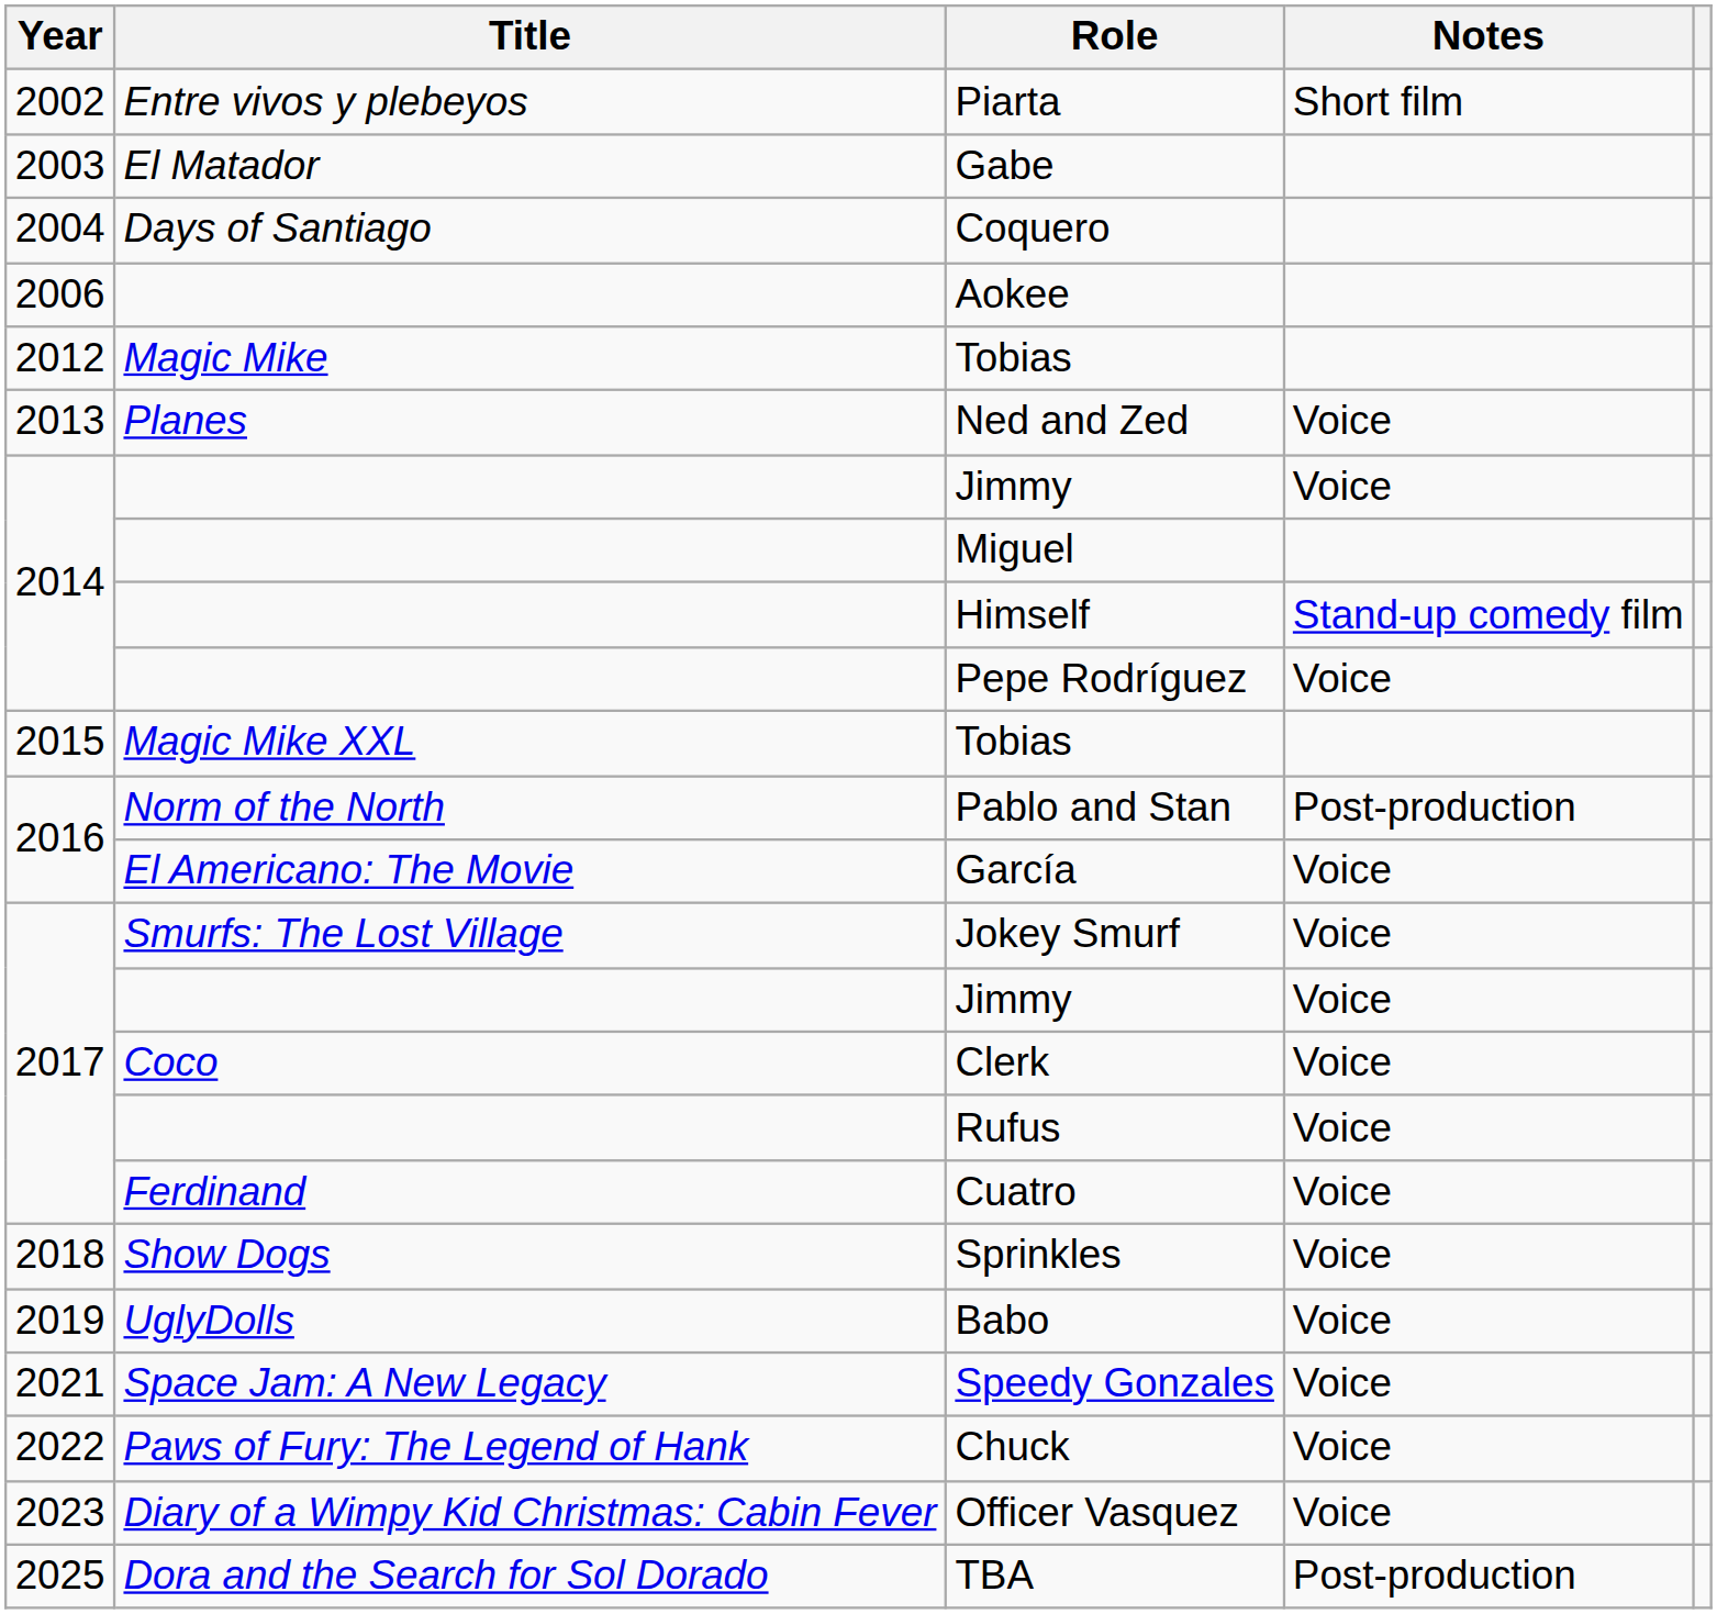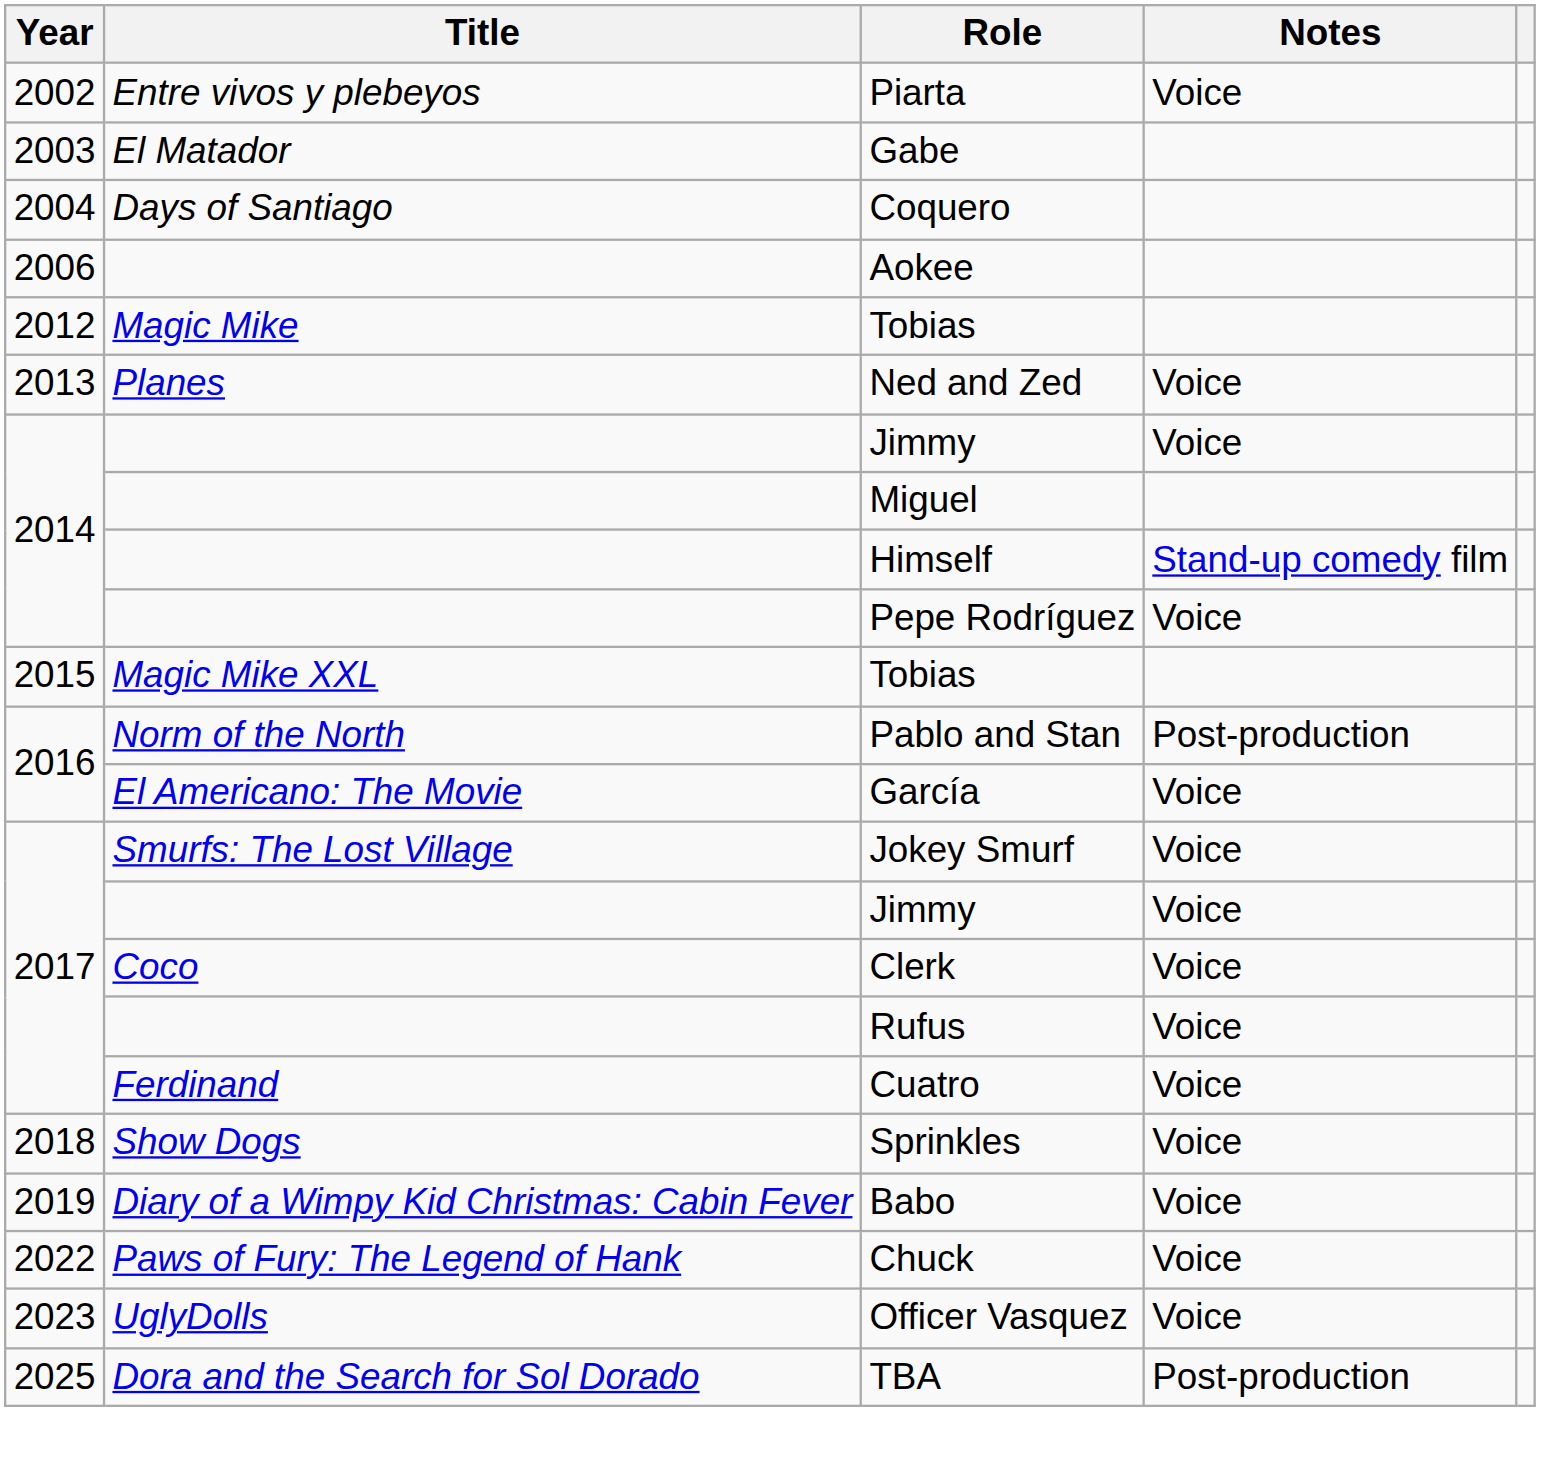 <table class="wikitable sortable plainrowheaders">
 <tr>
 <th scope="col">Year</th>
 <th scope="col">Title</th>
 <th scope="col">Role</th>
 <th scope="col" class="unsortable">Notes</th>
 <th scope="col" class="unsortable"></th>
 </tr>
 <tr>
 <td>2002</td>
 <td><em>Entre vivos y plebeyos</em></td>
 <td>Piarta</td>
-<td>Short film</td>
+<td>Voice</td>
 <td></td>
 </tr>
 <tr>
 <td>2003</td>
 <td><em>El Matador</em></td>
 <td>Gabe</td>
 <td></td>
 <td></td>
 </tr>
 <tr>
 <td>2004</td>
 <td><em>Days of Santiago</em></td>
 <td>Coquero</td>
 <td></td>
 <td></td>
 </tr>
 <tr>
 <td>2006</td>
 <td></td>
 <td>Aokee</td>
 <td></td>
 <td></td>
 </tr>
 <tr>
 <td>2012</td>
 <td><em><a href='#'>Magic Mike</a></em></td>
 <td>Tobias</td>
 <td></td>
 <td></td>
 </tr>
 <tr>
 <td>2013</td>
 <td><em><a href='#'>Planes</a></em></td>
 <td>Ned and Zed</td>
 <td>Voice</td>
 <td></td>
 </tr>
 <tr>
 <td rowspan="4">2014</td>
 <td></td>
 <td>Jimmy</td>
 <td>Voice</td>
 <td style="text-align:center;"></td>
 </tr>
 <tr>
 <td></td>
 <td>Miguel</td>
 <td></td>
 <td style="text-align:center;"></td>
 </tr>
 <tr>
 <td></td>
 <td>Himself</td>
 <td><a href='#'>Stand-up comedy</a> film</td>
 <td style="text-align:center;"></td>
 </tr>
 <tr>
 <td></td>
 <td>Pepe Rodríguez</td>
 <td>Voice</td>
 <td></td>
 </tr>
 <tr>
 <td>2015</td>
 <td><em><a href='#'>Magic Mike XXL</a></em></td>
 <td>Tobias</td>
 <td></td>
 <td></td>
 </tr>
 <tr>
 <td rowspan="2">2016</td>
 <td><em><a href='#'>Norm of the North</a></em></td>
 <td>Pablo and Stan</td>
 <td>Post-production</td>
 <td></td>
 </tr>
 <tr>
 <td><em><a href='#'>El Americano: The Movie</a></em></td>
 <td>García</td>
 <td>Voice</td>
 <td style="text-align:center;"></td>
 </tr>
 <tr>
 <td rowspan="5">2017</td>
 <td><em><a href='#'>Smurfs: The Lost Village</a></em></td>
 <td>Jokey Smurf</td>
 <td>Voice</td>
 <td></td>
 </tr>
 <tr>
 <td></td>
 <td>Jimmy</td>
 <td>Voice</td>
 <td></td>
 </tr>
 <tr>
 <td><em><a href='#'>Coco</a></em></td>
 <td>Clerk</td>
 <td>Voice</td>
 <td></td>
 </tr>
 <tr>
 <td></td>
 <td>Rufus</td>
 <td>Voice</td>
 <td></td>
 </tr>
 <tr>
 <td><em><a href='#'>Ferdinand</a></em></td>
 <td>Cuatro</td>
 <td>Voice</td>
 <td></td>
 </tr>
 <tr>
 <td>2018</td>
 <td><em><a href='#'>Show Dogs</a></em></td>
 <td>Sprinkles</td>
 <td>Voice</td>
 <td></td>
 </tr>
 <tr>
 <td>2019</td>
-<td><em><a href='#'>UglyDolls</a></em></td>
+<td><em><a href='#'>Diary of a Wimpy Kid Christmas: Cabin Fever</a></em></td>
 <td>Babo</td>
-<td>Voice</td>
-<td></td>
-</tr>
-<tr>
-<td>2021</td>
-<td><em><a href='#'>Space Jam: A New Legacy</a></em></td>
-<td><a href='#'>Speedy Gonzales</a></td>
 <td>Voice</td>
 <td></td>
 </tr>
 <tr>
 <td>2022</td>
 <td><em><a href='#'>Paws of Fury: The Legend of Hank</a></em></td>
 <td>Chuck</td>
 <td>Voice</td>
 <td></td>
 </tr>
 <tr>
 <td>2023</td>
-<td><em><a href='#'>Diary of a Wimpy Kid Christmas: Cabin Fever</a></em></td>
+<td><em><a href='#'>UglyDolls</a></em></td>
 <td>Officer Vasquez</td>
 <td>Voice</td>
 <td></td>
 </tr>
 <tr>
 <td>2025</td>
 <td><em><a href='#'>Dora and the Search for Sol Dorado</a></em></td>
 <td>TBA</td>
 <td>Post-production</td>
 </tr>
 </table>
